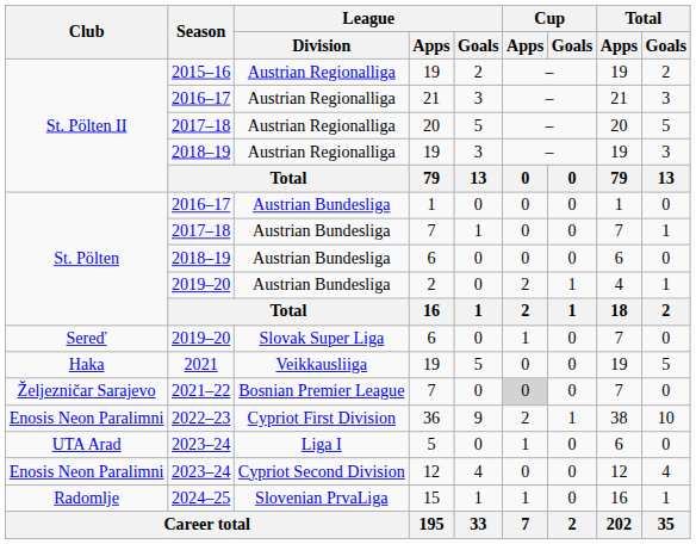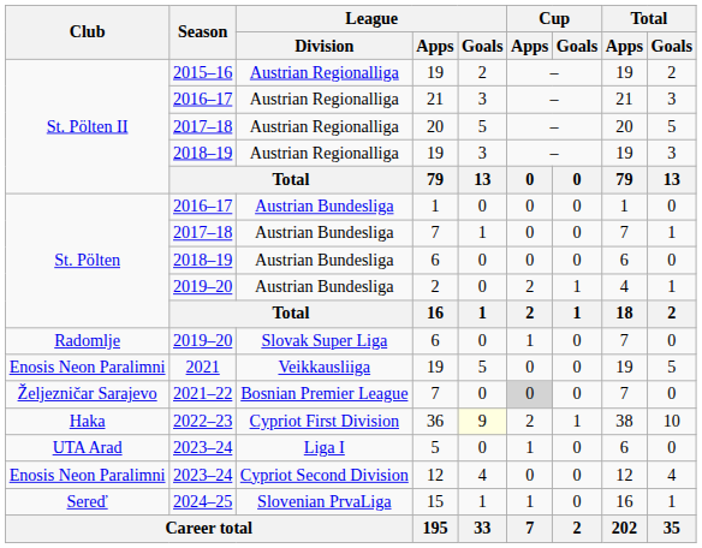 <table class="wikitable" style="text-align:center">
 <tr>
 <th rowspan="2">Club</th>
 <th rowspan="2">Season</th>
 <th colspan="3">League</th>
 <th colspan="2">Cup</th>
 <th colspan="2">Total</th>
 </tr>
 <tr>
 <th>Division</th>
 <th>Apps</th>
 <th>Goals</th>
 <th>Apps</th>
 <th>Goals</th>
 <th>Apps</th>
 <th>Goals</th>
 </tr>
 <tr>
 <td rowspan=5><a href='#'>St. Pölten II</a></td>
 <td><a href='#'>2015–16</a></td>
 <td><a href='#'>Austrian Regionalliga</a></td>
 <td>19</td>
 <td>2</td>
 <td colspan=2>–</td>
 <td>19</td>
 <td>2</td>
 </tr>
 <tr>
 <td><a href='#'>2016–17</a></td>
 <td>Austrian Regionalliga</td>
 <td>21</td>
 <td>3</td>
 <td colspan=2>–</td>
 <td>21</td>
 <td>3</td>
 </tr>
 <tr>
 <td><a href='#'>2017–18</a></td>
 <td>Austrian Regionalliga</td>
 <td>20</td>
 <td>5</td>
 <td colspan=2>–</td>
 <td>20</td>
 <td>5</td>
 </tr>
 <tr>
 <td><a href='#'>2018–19</a></td>
 <td>Austrian Regionalliga</td>
 <td>19</td>
 <td>3</td>
 <td colspan=2>–</td>
 <td>19</td>
 <td>3</td>
 </tr>
 <tr>
 <th colspan=2>Total</th>
 <th>79</th>
 <th>13</th>
 <th>0</th>
 <th>0</th>
 <th>79</th>
 <th>13</th>
 </tr>
 <tr>
 <td rowspan=5><a href='#'>St. Pölten</a></td>
 <td><a href='#'>2016–17</a></td>
 <td><a href='#'>Austrian Bundesliga</a></td>
 <td>1</td>
 <td>0</td>
 <td>0</td>
 <td>0</td>
 <td>1</td>
 <td>0</td>
 </tr>
 <tr>
 <td><a href='#'>2017–18</a></td>
 <td>Austrian Bundesliga</td>
 <td>7</td>
 <td>1</td>
 <td>0</td>
 <td>0</td>
 <td>7</td>
 <td>1</td>
 </tr>
 <tr>
 <td><a href='#'>2018–19</a></td>
 <td>Austrian Bundesliga</td>
 <td>6</td>
 <td>0</td>
 <td>0</td>
 <td>0</td>
 <td>6</td>
 <td>0</td>
 </tr>
 <tr>
 <td><a href='#'>2019–20</a></td>
 <td>Austrian Bundesliga</td>
 <td>2</td>
 <td>0</td>
 <td>2</td>
 <td>1</td>
 <td>4</td>
 <td>1</td>
 </tr>
 <tr>
 <th colspan=2>Total</th>
 <th>16</th>
 <th>1</th>
 <th>2</th>
 <th>1</th>
 <th>18</th>
 <th>2</th>
 </tr>
 <tr>
-<td><a href='#'>Sereď</a></td>
+<td><a href='#'>Radomlje</a></td>
 <td><a href='#'>2019–20</a></td>
 <td><a href='#'>Slovak Super Liga</a></td>
 <td>6</td>
 <td>0</td>
 <td>1</td>
 <td>0</td>
 <td>7</td>
 <td>0</td>
 </tr>
 <tr>
-<td><a href='#'>Haka</a></td>
+<td><a href='#'>Enosis Neon Paralimni</a></td>
 <td><a href='#'>2021</a></td>
 <td><a href='#'>Veikkausliiga</a></td>
 <td>19</td>
 <td>5</td>
 <td>0</td>
 <td>0</td>
 <td>19</td>
 <td>5</td>
 </tr>
 <tr>
 <td><a href='#'>Željezničar Sarajevo</a></td>
 <td><a href='#'>2021–22</a></td>
 <td><a href='#'>Bosnian Premier League</a></td>
 <td>7</td>
 <td>0</td>
 <td style="background: lightgrey;">0</td>
 <td>0</td>
 <td>7</td>
 <td>0</td>
 </tr>
 <tr>
-<td><a href='#'>Enosis Neon Paralimni</a></td>
+<td><a href='#'>Haka</a></td>
 <td><a href='#'>2022–23</a></td>
 <td><a href='#'>Cypriot First Division</a></td>
 <td>36</td>
-<td>9</td>
+<td style="background: lightyellow;">9</td>
 <td>2</td>
 <td>1</td>
 <td>38</td>
 <td>10</td>
 </tr>
 <tr>
 <td><a href='#'>UTA Arad</a></td>
 <td><a href='#'>2023–24</a></td>
 <td><a href='#'>Liga I</a></td>
 <td>5</td>
 <td>0</td>
 <td>1</td>
 <td>0</td>
 <td>6</td>
 <td>0</td>
 </tr>
 <tr>
 <td><a href='#'>Enosis Neon Paralimni</a></td>
 <td><a href='#'>2023–24</a></td>
 <td><a href='#'>Cypriot Second Division</a></td>
 <td>12</td>
 <td>4</td>
 <td>0</td>
 <td>0</td>
 <td>12</td>
 <td>4</td>
 </tr>
 <tr>
-<td><a href='#'>Radomlje</a></td>
+<td><a href='#'>Sereď</a></td>
 <td><a href='#'>2024–25</a></td>
 <td><a href='#'>Slovenian PrvaLiga</a></td>
 <td>15</td>
 <td>1</td>
 <td>1</td>
 <td>0</td>
 <td>16</td>
 <td>1</td>
 </tr>
 <tr>
 <th colspan="3">Career total</th>
 <th>195</th>
 <th>33</th>
 <th>7</th>
 <th>2</th>
 <th>202</th>
 <th>35</th>
 </tr>
 </table>
